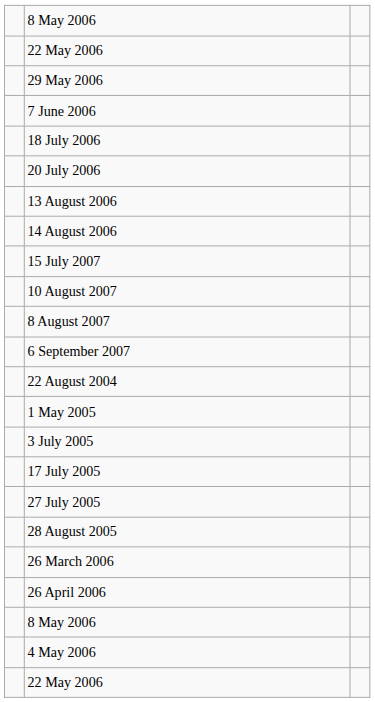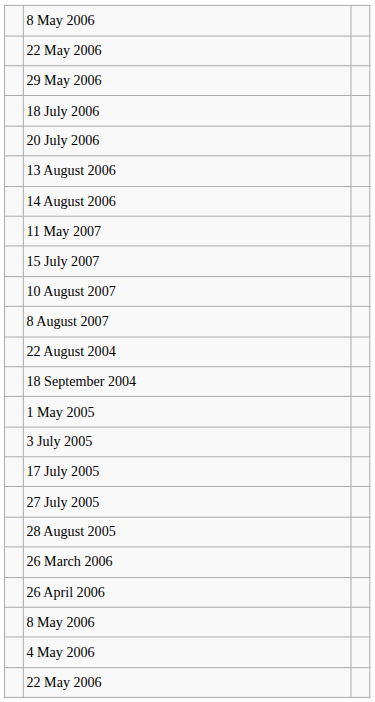 <table class="wikitable" style="font-size: 89%; float: left; width: 26em; margin-right: 1em; height: 700px">
 <tr>
 <td></td>
 <td>8 May 2006</td>
 <td></td>
 </tr>
 <tr>
 <td></td>
 <td>22 May 2006</td>
 <td></td>
 </tr>
 <tr>
 <td></td>
 <td>29 May 2006</td>
-<td></td>
-</tr>
-<tr>
-<td></td>
-<td>7 June 2006</td>
 <td></td>
 </tr>
 <tr>
 <td></td>
 <td>18 July 2006</td>
 <td></td>
 </tr>
 <tr>
 <td></td>
 <td>20 July 2006</td>
 <td></td>
 </tr>
 <tr>
 <td></td>
 <td>13 August 2006</td>
 <td></td>
 </tr>
 <tr>
 <td></td>
 <td>14 August 2006</td>
 <td></td>
 </tr>
 <tr>
 <td></td>
+<td>11 May 2007</td>
+<td></td>
+</tr>
+<tr>
+<td></td>
 <td>15 July 2007</td>
 <td></td>
 </tr>
 <tr>
 <td></td>
 <td>10 August 2007</td>
 <td></td>
 </tr>
 <tr>
 <td></td>
 <td>8 August 2007</td>
 <td></td>
 </tr>
 <tr>
 <td></td>
-<td>6 September 2007</td>
+<td>22 August 2004</td>
 <td></td>
 </tr>
 <tr>
 <td></td>
-<td>22 August 2004</td>
+<td>18 September 2004</td>
 <td></td>
 </tr>
 <tr>
 <td></td>
 <td>1 May 2005</td>
 <td></td>
 </tr>
 <tr>
 <td></td>
 <td>3 July 2005</td>
 <td></td>
 </tr>
 <tr>
 <td></td>
 <td>17 July 2005</td>
 <td></td>
 </tr>
 <tr>
 <td></td>
 <td>27 July 2005</td>
 <td></td>
 </tr>
 <tr>
 <td></td>
 <td>28 August 2005</td>
 <td></td>
 </tr>
 <tr>
 <td></td>
 <td>26 March 2006</td>
 <td></td>
 </tr>
 <tr>
 <td></td>
 <td>26 April 2006</td>
 <td></td>
 </tr>
 <tr>
 <td></td>
 <td>8 May 2006</td>
 <td></td>
 </tr>
 <tr>
 <td></td>
 <td>4 May 2006</td>
 <td></td>
 </tr>
 <tr>
 <td></td>
 <td>22 May 2006</td>
 <td></td>
 </tr>
 </table>
